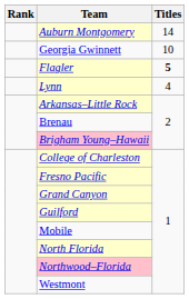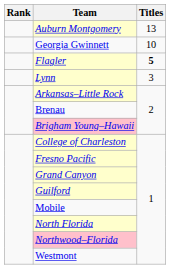 <table class="wikitable sortable" style="text-align:center">
 <tr>
 <th>Rank</th>
 <th>Team</th>
 <th>Titles</th>
 </tr>
 <tr>
 <td></td>
 <td align=left bgcolor=#ffffcc><em><a href='#'>Auburn Montgomery</a></em></td>
-<td>14</td>
+<td>13</td>
 </tr>
 <tr>
 <td></td>
 <td align=left><a href='#'>Georgia Gwinnett</a></td>
 <td>10</td>
 </tr>
 <tr>
 <td></td>
 <td align=left bgcolor=#ffffcc><em><a href='#'>Flagler</a></em></td>
 <td><strong>5</strong></td>
 </tr>
 <tr>
 <td></td>
 <td align=left bgcolor=#ffffcc><em><a href='#'>Lynn</a></em></td>
-<td>4</td>
+<td>3</td>
 </tr>
 <tr>
 <td rowspan=3></td>
 <td align=left bgcolor=#ffffcc><em><a href='#'>Arkansas–Little Rock</a></em></td>
 <td rowspan=3>2</td>
 </tr>
 <tr>
 <td align=left><a href='#'>Brenau</a></td>
 </tr>
 <tr>
 <td align=left bgcolor=pink><em><a href='#'>Brigham Young–Hawaii</a></em></td>
 </tr>
 <tr>
 <td rowspan=8></td>
 <td align=left bgcolor=#ffffcc><em><a href='#'>College of Charleston</a></em></td>
 <td rowspan=8>1</td>
 </tr>
 <tr>
 <td align=left bgcolor=#ffffcc><em><a href='#'>Fresno Pacific</a></em></td>
 </tr>
 <tr>
 <td align=left bgcolor=#ffffcc><em><a href='#'>Grand Canyon</a></em></td>
 </tr>
 <tr>
 <td align=left bgcolor=#ffffcc><em><a href='#'>Guilford</a></em></td>
 </tr>
 <tr>
 <td align=left><a href='#'>Mobile</a></td>
 </tr>
 <tr>
 <td align=left bgcolor=#ffffcc><em><a href='#'>North Florida</a></em></td>
 </tr>
 <tr>
 <td align=left bgcolor=pink><em><a href='#'>Northwood–Florida</a></em></td>
 </tr>
 <tr>
 <td align=left><a href='#'>Westmont</a></td>
 </tr>
 </table>
